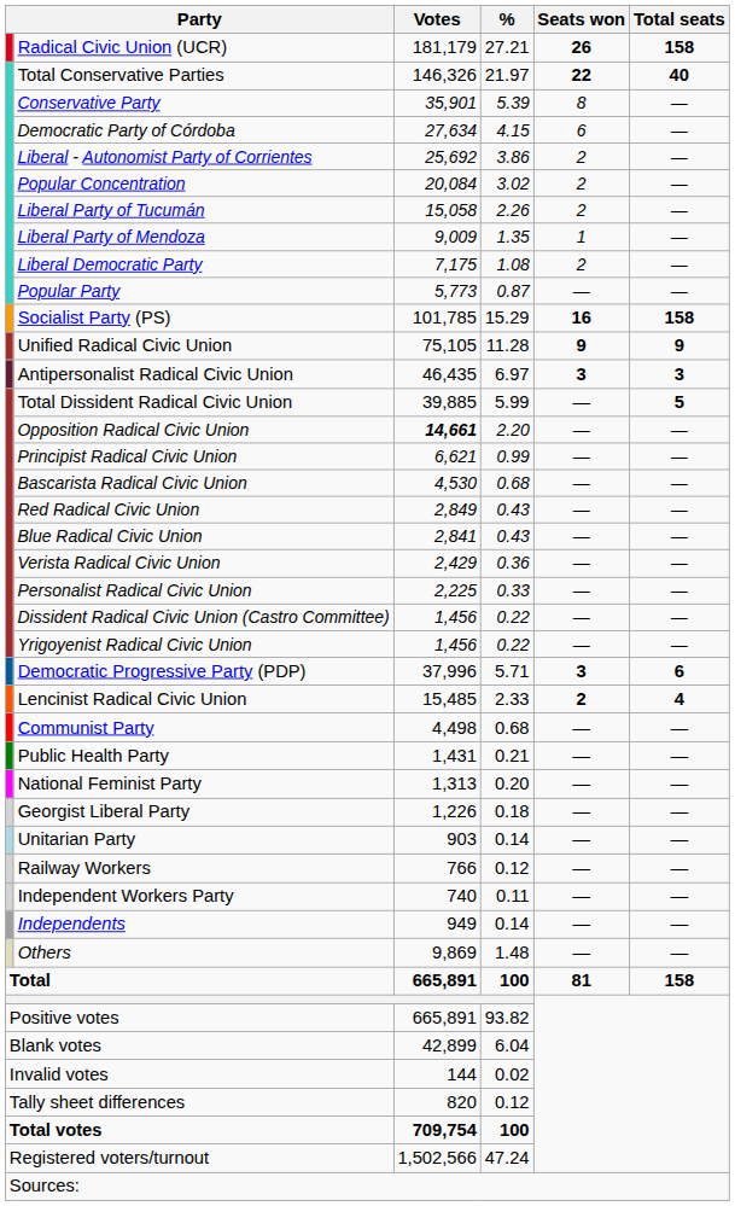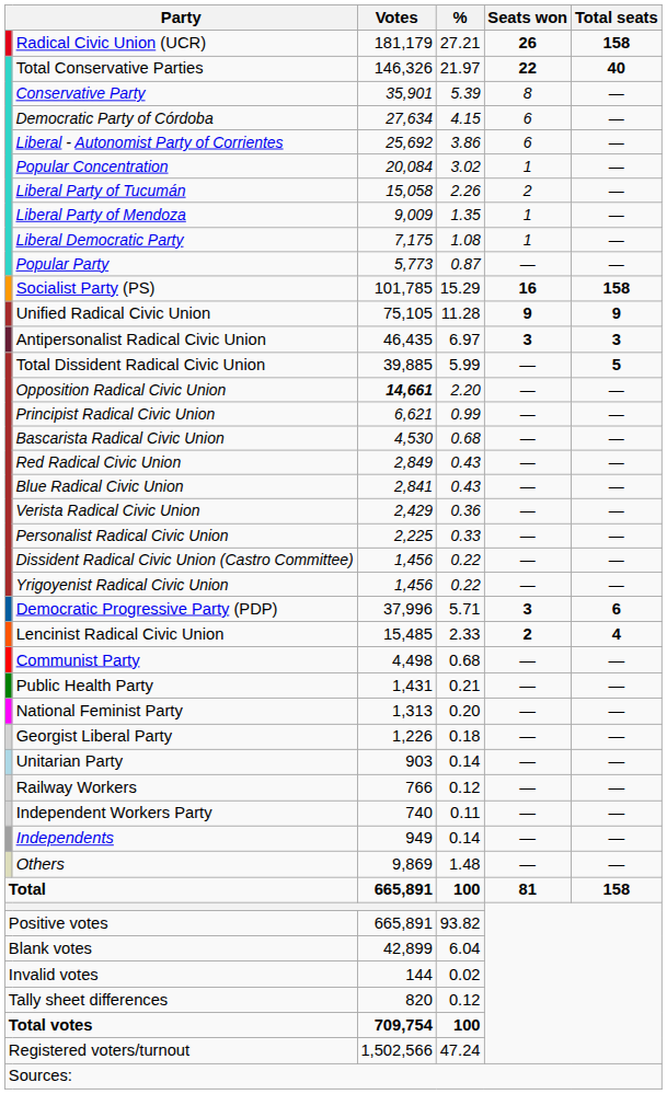 <table class="wikitable" style="text-align:right;">
 <tr>
 <th colspan=2>Party</th>
 <th>Votes</th>
 <th>%</th>
 <th>Seats won</th>
 <th>Total seats</th>
 </tr>
 <tr>
 <td bgcolor=#E10019></td>
 <td align=left><a href='#'>Radical Civic Union</a> (UCR)</td>
 <td>181,179</td>
 <td>27.21</td>
 <td align=center><strong>26</strong></td>
 <td align=center><strong>158</strong></td>
 </tr>
 <tr>
 <td bgcolor=#30D5C8 rowspan=9></td>
 <td align=left>Total Conservative Parties</td>
 <td>146,326</td>
 <td>21.97</td>
 <td align=center><strong>22</strong></td>
 <td align=center><strong>40</strong></td>
 </tr>
 <tr style="font-size: 95%; font-style: italic">
 <td align=left><span><a href='#'>Conservative Party</a></span></td>
 <td>35,901</td>
 <td>5.39</td>
 <td align=center>8</td>
 <td align=center>—</td>
 </tr>
 <tr style="font-size: 95%; font-style: italic">
 <td align=left><span>Democratic Party of Córdoba</span></td>
 <td>27,634</td>
 <td>4.15</td>
 <td align=center>6</td>
 <td align=center>—</td>
 </tr>
 <tr style="font-size: 95%; font-style: italic">
 <td align=left><span><a href='#'>Liberal</a> - <a href='#'>Autonomist Party of Corrientes</a></span></td>
 <td>25,692</td>
 <td>3.86</td>
-<td align=center>2</td>
+<td align=center>6</td>
 <td align=center>—</td>
 </tr>
 <tr style="font-size: 95%; font-style: italic">
 <td align=left><span><a href='#'>Popular Concentration</a></span></td>
 <td>20,084</td>
 <td>3.02</td>
-<td align=center>2</td>
+<td align=center>1</td>
 <td align=center>—</td>
 </tr>
 <tr style="font-size: 95%; font-style: italic">
 <td align=left><span><a href='#'>Liberal Party of Tucumán</a></span></td>
 <td>15,058</td>
 <td>2.26</td>
 <td align=center>2</td>
 <td align=center>—</td>
 </tr>
 <tr style="font-size: 95%; font-style: italic">
 <td align=left><span><a href='#'>Liberal Party of Mendoza</a></span></td>
 <td>9,009</td>
 <td>1.35</td>
 <td align=center>1</td>
 <td align=center>—</td>
 </tr>
 <tr style="font-size: 95%; font-style: italic">
 <td align=left><span><a href='#'>Liberal Democratic Party</a></span></td>
 <td>7,175</td>
 <td>1.08</td>
-<td align=center>2</td>
+<td align=center>1</td>
 <td align=center>—</td>
 </tr>
 <tr style="font-size: 95%; font-style: italic">
 <td align=left><span><a href='#'>Popular Party</a></span></td>
 <td>5,773</td>
 <td>0.87</td>
 <td align=center>—</td>
 <td align=center>—</td>
 </tr>
 <tr>
 <td bgcolor=#FF9900></td>
 <td align=left><a href='#'>Socialist Party</a> (PS)</td>
 <td>101,785</td>
 <td>15.29</td>
 <td align=center><strong>16</strong></td>
 <td align=center><strong>158</strong></td>
 </tr>
 <tr>
 <td bgcolor=#A52A2A></td>
 <td align=left>Unified Radical Civic Union</td>
 <td>75,105</td>
 <td>11.28</td>
 <td align=center><strong>9</strong></td>
 <td align=center><strong>9</strong></td>
 </tr>
 <tr>
 <td bgcolor=#641C34></td>
 <td align=left>Antipersonalist Radical Civic Union</td>
 <td>46,435</td>
 <td>6.97</td>
 <td align=center><strong>3</strong></td>
 <td align=center><strong>3</strong></td>
 </tr>
 <tr>
 <td bgcolor=#a52a2a rowspan=10></td>
 <td align=left>Total Dissident Radical Civic Union</td>
 <td>39,885</td>
 <td>5.99</td>
 <td align=center>—</td>
 <td align=center><strong>5</strong></td>
 </tr>
 <tr style="font-size: 95%; font-style: italic">
 <td align=left><span>Opposition Radical Civic Union</span></td>
 <td><strong>14,661</strong></td>
 <td>2.20</td>
 <td align=center>—</td>
 <td align=center>—</td>
 </tr>
 <tr style="font-size: 95%; font-style: italic">
 <td align=left><span>Principist Radical Civic Union</span></td>
 <td>6,621</td>
 <td>0.99</td>
 <td align=center>—</td>
 <td align=center>—</td>
 </tr>
 <tr style="font-size: 95%; font-style: italic">
 <td align=left><span>Bascarista Radical Civic Union</span></td>
 <td>4,530</td>
 <td>0.68</td>
 <td align=center>—</td>
 <td align=center>—</td>
 </tr>
 <tr style="font-size: 95%; font-style: italic">
 <td align=left><span>Red Radical Civic Union</span></td>
 <td>2,849</td>
 <td>0.43</td>
 <td align=center>—</td>
 <td align=center>—</td>
 </tr>
 <tr style="font-size: 95%; font-style: italic">
 <td align=left><span>Blue Radical Civic Union</span></td>
 <td>2,841</td>
 <td>0.43</td>
 <td align=center>—</td>
 <td align=center>—</td>
 </tr>
 <tr style="font-size: 95%; font-style: italic">
 <td align=left><span>Verista Radical Civic Union</span></td>
 <td>2,429</td>
 <td>0.36</td>
 <td align=center>—</td>
 <td align=center>—</td>
 </tr>
 <tr style="font-size: 95%; font-style: italic">
 <td align=left><span>Personalist Radical Civic Union</span></td>
 <td>2,225</td>
 <td>0.33</td>
 <td align=center>—</td>
 <td align=center>—</td>
 </tr>
 <tr style="font-size: 95%; font-style: italic">
 <td align=left><span>Dissident Radical Civic Union (Castro Committee)</span></td>
 <td>1,456</td>
 <td>0.22</td>
 <td align=center>—</td>
 <td align=center>—</td>
 </tr>
 <tr style="font-size: 95%; font-style: italic">
 <td align=left><span>Yrigoyenist Radical Civic Union</span></td>
 <td>1,456</td>
 <td>0.22</td>
 <td align=center>—</td>
 <td align=center>—</td>
 </tr>
 <tr>
 <td bgcolor=#005C9E></td>
 <td align=left><a href='#'>Democratic Progressive Party</a> (PDP)</td>
 <td>37,996</td>
 <td>5.71</td>
 <td align=center><strong>3</strong></td>
 <td align=center><strong>6</strong></td>
 </tr>
 <tr>
 <td bgcolor=#FF5500></td>
 <td align=left>Lencinist Radical Civic Union</td>
 <td>15,485</td>
 <td>2.33</td>
 <td align=center><strong>2</strong></td>
 <td align=center><strong>4</strong></td>
 </tr>
 <tr>
 <td bgcolor=red></td>
 <td align=left><a href='#'>Communist Party</a></td>
 <td>4,498</td>
 <td>0.68</td>
 <td align=center>—</td>
 <td align=center>—</td>
 </tr>
 <tr>
 <td bgcolor=green></td>
 <td align=left>Public Health Party</td>
 <td>1,431</td>
 <td>0.21</td>
 <td align=center>—</td>
 <td align=center>—</td>
 </tr>
 <tr>
 <td bgcolor=fuchsia></td>
 <td align=left>National Feminist Party</td>
 <td>1,313</td>
 <td>0.20</td>
 <td align=center>—</td>
 <td align=center>—</td>
 </tr>
 <tr>
 <td bgcolor=lightgrey></td>
 <td align=left>Georgist Liberal Party</td>
 <td>1,226</td>
 <td>0.18</td>
 <td align=center>—</td>
 <td align=center>—</td>
 </tr>
 <tr>
 <td bgcolor=lightblue></td>
 <td align=left>Unitarian Party</td>
 <td>903</td>
 <td>0.14</td>
 <td align=center>—</td>
 <td align=center>—</td>
 </tr>
 <tr>
 <td bgcolor=lightgrey></td>
 <td align=left>Railway Workers</td>
 <td>766</td>
 <td>0.12</td>
 <td align=center>—</td>
 <td align=center>—</td>
 </tr>
 <tr>
 <td bgcolor=lightgrey></td>
 <td align=left>Independent Workers Party</td>
 <td>740</td>
 <td>0.11</td>
 <td align=center>—</td>
 <td align=center>—</td>
 </tr>
 <tr>
 <td bgcolor=#A0A0A0></td>
 <td align=left><em><a href='#'>Independents</a></em></td>
 <td>949</td>
 <td>0.14</td>
 <td align=center>—</td>
 <td align=center>—</td>
 </tr>
 <tr>
 <td bgcolor=#DDDDBB></td>
 <td align=left><em>Others</em></td>
 <td>9,869</td>
 <td>1.48</td>
 <td align=center>—</td>
 <td align=center>—</td>
 </tr>
 <tr style="font-weight:bold">
 <td colspan=2 align=left>Total</td>
 <td>665,891</td>
 <td>100</td>
 <td align=center><strong>81</strong></td>
 <td align=center><strong>158</strong></td>
 </tr>
 <tr>
 <th colspan=4></th>
 <td rowspan=7 colspan=2></td>
 </tr>
 <tr>
 <td colspan=2 align=left>Positive votes</td>
 <td>665,891</td>
 <td>93.82</td>
 </tr>
 <tr>
 <td colspan=2 align=left>Blank votes</td>
 <td>42,899</td>
 <td>6.04</td>
 </tr>
 <tr>
 <td colspan=2 align=left>Invalid votes</td>
 <td>144</td>
 <td>0.02</td>
 </tr>
 <tr>
 <td colspan=2 align=left>Tally sheet differences</td>
 <td>820</td>
 <td>0.12</td>
 </tr>
 <tr style="font-weight:bold">
 <td colspan=2 align=left>Total votes</td>
 <td>709,754</td>
 <td>100</td>
 </tr>
 <tr>
 <td colspan=2 align=left>Registered voters/turnout</td>
 <td>1,502,566</td>
 <td>47.24</td>
 </tr>
 <tr>
 <td colspan=6 align=left>Sources:</td>
 </tr>
 </table>
